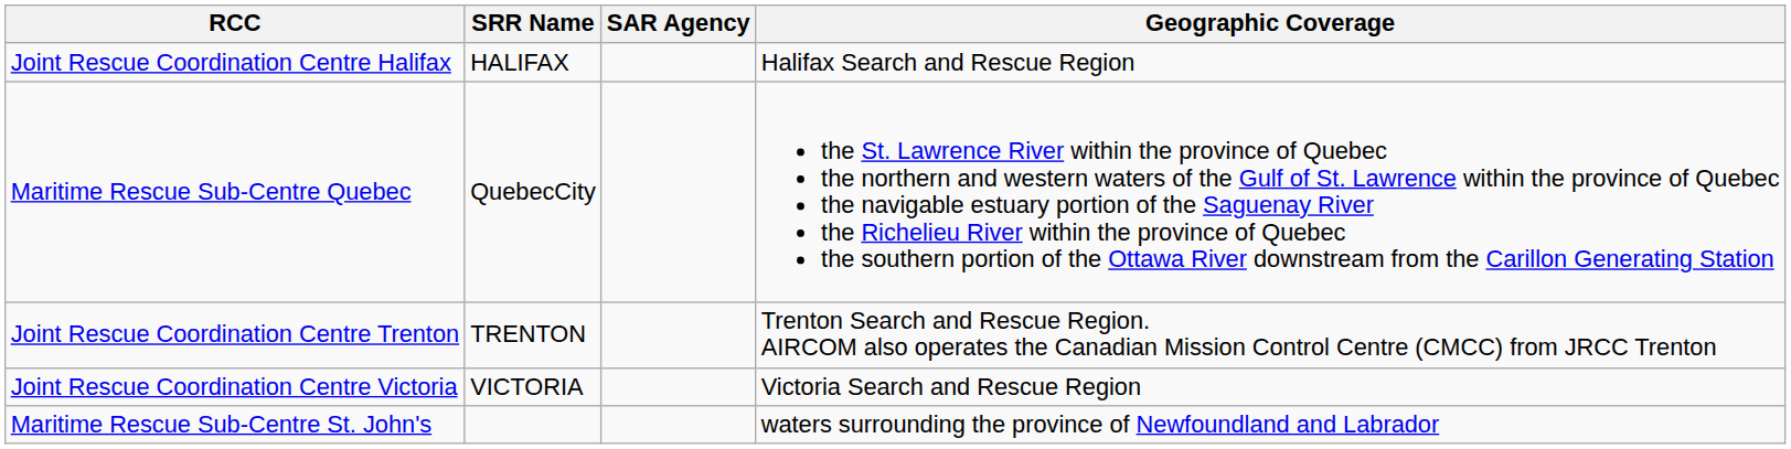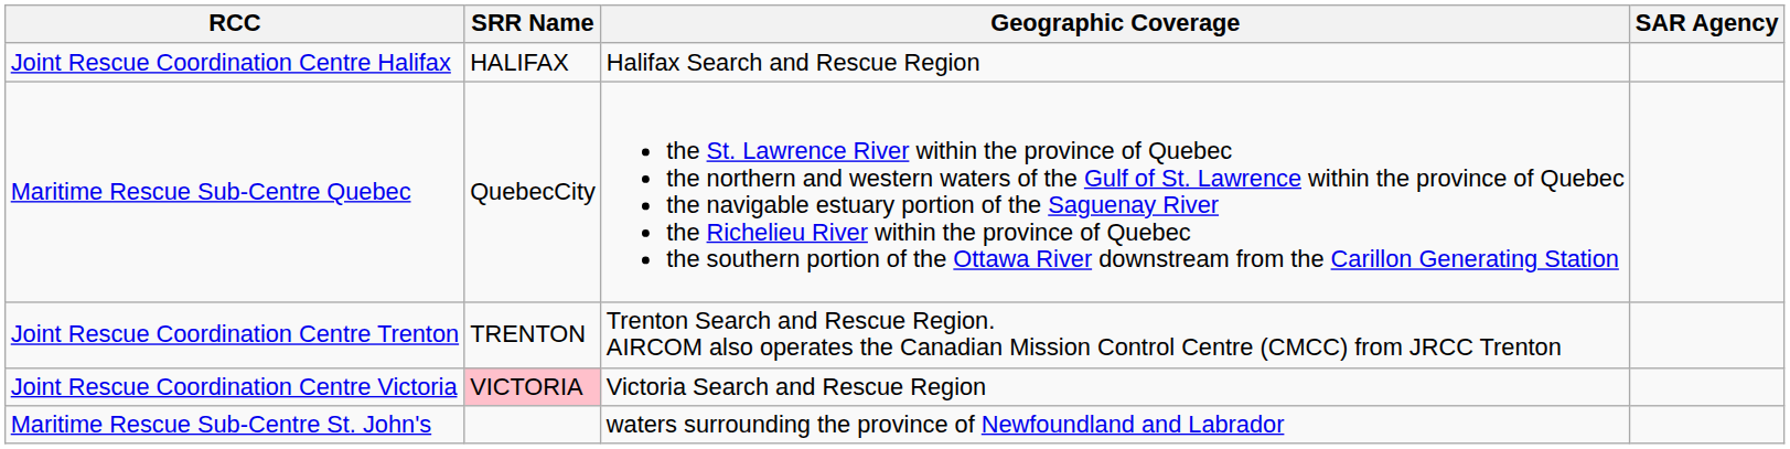 <table class="wikitable">
 <tr>
 <th>RCC</th>
 <th>SRR Name</th>
+<th>Geographic Coverage</th>
 <th>SAR Agency</th>
-<th>Geographic Coverage</th>
 </tr>
 <tr>
 <td><a href='#'>Joint Rescue Coordination Centre Halifax</a></td>
 <td>HALIFAX</td>
+<td>Halifax Search and Rescue Region</td>
 <td></td>
-<td>Halifax Search and Rescue Region</td>
 </tr>
 <tr>
 <td><a href='#'>Maritime Rescue Sub-Centre Quebec</a></td>
 <td>QuebecCity</td>
+<td><br><ul><li>the <a href='#'>St. Lawrence River</a> within the province of Quebec</li><li>the northern and western waters of the <a href='#'>Gulf of St. Lawrence</a> within the province of Quebec</li><li>the navigable estuary portion of the <a href='#'>Saguenay River</a></li><li>the <a href='#'>Richelieu River</a> within the province of Quebec</li><li>the southern portion of the <a href='#'>Ottawa River</a> downstream from the <a href='#'>Carillon Generating Station</a></li></ul></td>
 <td></td>
-<td><br><ul><li>the <a href='#'>St. Lawrence River</a> within the province of Quebec</li><li>the northern and western waters of the <a href='#'>Gulf of St. Lawrence</a> within the province of Quebec</li><li>the navigable estuary portion of the <a href='#'>Saguenay River</a></li><li>the <a href='#'>Richelieu River</a> within the province of Quebec</li><li>the southern portion of the <a href='#'>Ottawa River</a> downstream from the <a href='#'>Carillon Generating Station</a></li></ul></td>
 </tr>
 <tr>
 <td><a href='#'>Joint Rescue Coordination Centre Trenton</a></td>
 <td>TRENTON</td>
+<td>Trenton Search and Rescue Region.<br>AIRCOM also operates the Canadian Mission Control Centre (CMCC) from JRCC Trenton</td>
 <td></td>
-<td>Trenton Search and Rescue Region.<br>AIRCOM also operates the Canadian Mission Control Centre (CMCC) from JRCC Trenton</td>
 </tr>
 <tr>
 <td><a href='#'>Joint Rescue Coordination Centre Victoria</a></td>
-<td>VICTORIA</td>
+<td style="background: pink;">VICTORIA</td>
+<td>Victoria Search and Rescue Region</td>
 <td></td>
-<td>Victoria Search and Rescue Region</td>
 </tr>
 <tr>
 <td><a href='#'>Maritime Rescue Sub-Centre St. John's</a></td>
 <td></td>
+<td>waters surrounding the province of <a href='#'>Newfoundland and Labrador</a></td>
 <td></td>
-<td>waters surrounding the province of <a href='#'>Newfoundland and Labrador</a></td>
 </tr>
 </table>
